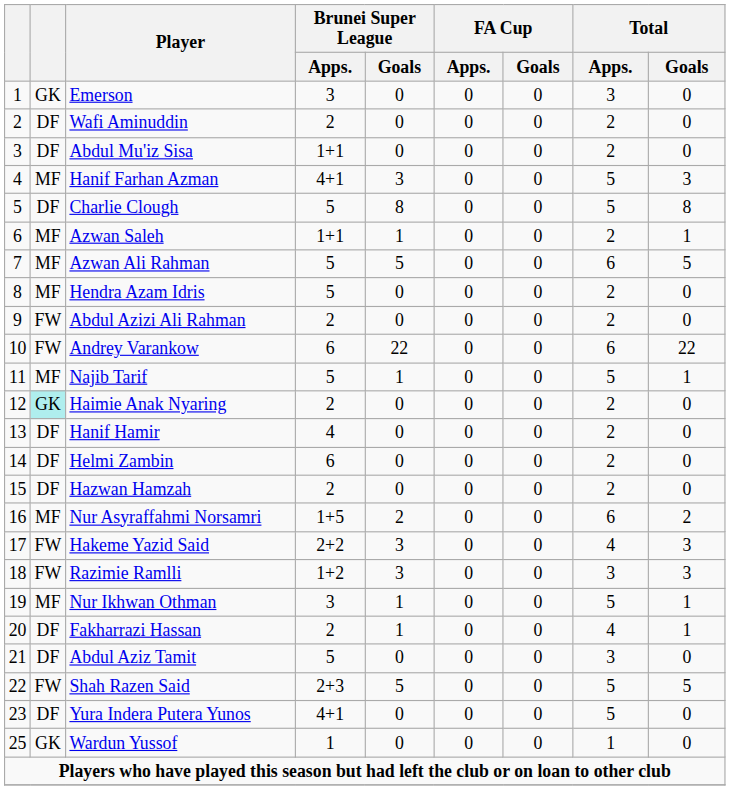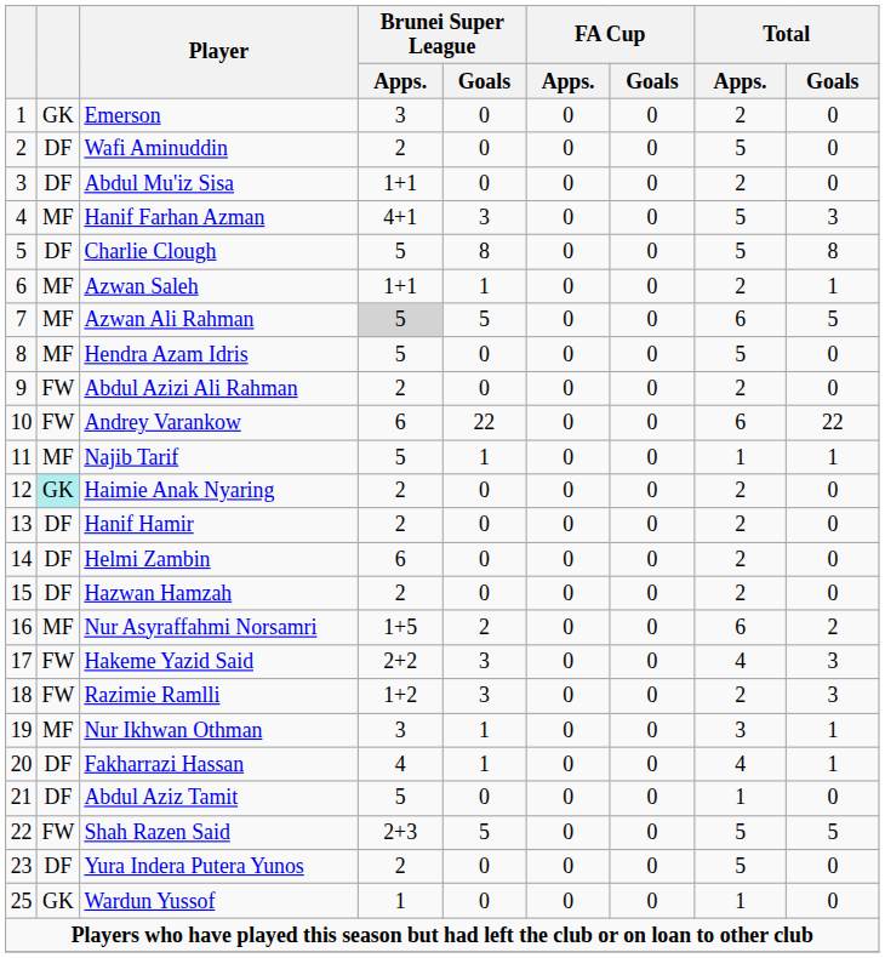 <table class="wikitable" style="text-align:center; font-size:100%; width:650;">
 <tr>
 <th rowspan=2></th>
 <th rowspan=2></th>
 <th rowspan=2 width="200">Player</th>
 <th colspan=2 width="110">Brunei Super League</th>
 <th colspan=2 width="110">FA Cup</th>
 <th colspan=2 width="130">Total</th>
 </tr>
 <tr>
 <th width="55">Apps.</th>
 <th width="55">Goals</th>
 <th width="55">Apps.</th>
 <th width="55">Goals</th>
 <th width="55">Apps.</th>
 <th width="55">Goals</th>
 </tr>
 <tr>
 <td>1</td>
 <td>GK</td>
 <td align="left"> <a href='#'>Emerson</a></td>
 <td>3</td>
 <td>0</td>
 <td>0</td>
 <td>0</td>
-<td>3</td>
+<td>2</td>
 <td>0</td>
 </tr>
 <tr>
 <td>2</td>
 <td>DF</td>
 <td align="left"> <a href='#'>Wafi Aminuddin</a></td>
 <td>2</td>
 <td>0</td>
 <td>0</td>
 <td>0</td>
-<td>2</td>
+<td>5</td>
 <td>0</td>
 </tr>
 <tr>
 <td>3</td>
 <td>DF</td>
 <td align="left"> <a href='#'>Abdul Mu'iz Sisa</a></td>
 <td>1+1</td>
 <td>0</td>
 <td>0</td>
 <td>0</td>
 <td>2</td>
 <td>0</td>
 </tr>
 <tr>
 <td>4</td>
 <td>MF</td>
 <td align="left"> <a href='#'>Hanif Farhan Azman</a></td>
 <td>4+1</td>
 <td>3</td>
 <td>0</td>
 <td>0</td>
 <td>5</td>
 <td>3</td>
 </tr>
 <tr>
 <td>5</td>
 <td>DF</td>
 <td align="left"> <a href='#'>Charlie Clough</a></td>
 <td>5</td>
 <td>8</td>
 <td>0</td>
 <td>0</td>
 <td>5</td>
 <td>8</td>
 </tr>
 <tr>
 <td>6</td>
 <td>MF</td>
 <td align="left"> <a href='#'>Azwan Saleh</a></td>
 <td>1+1</td>
 <td>1</td>
 <td>0</td>
 <td>0</td>
 <td>2</td>
 <td>1</td>
 </tr>
 <tr>
 <td>7</td>
 <td>MF</td>
 <td align="left"> <a href='#'>Azwan Ali Rahman</a></td>
-<td>5</td>
+<td style="background: lightgrey;">5</td>
 <td>5</td>
 <td>0</td>
 <td>0</td>
 <td>6</td>
 <td>5</td>
 </tr>
 <tr>
 <td>8</td>
 <td>MF</td>
 <td align="left"> <a href='#'>Hendra Azam Idris</a></td>
 <td>5</td>
 <td>0</td>
 <td>0</td>
 <td>0</td>
-<td>2</td>
+<td>5</td>
 <td>0</td>
 </tr>
 <tr>
 <td>9</td>
 <td>FW</td>
 <td align="left"> <a href='#'>Abdul Azizi Ali Rahman</a></td>
 <td>2</td>
 <td>0</td>
 <td>0</td>
 <td>0</td>
 <td>2</td>
 <td>0</td>
 </tr>
 <tr>
 <td>10</td>
 <td>FW</td>
 <td align="left"> <a href='#'>Andrey Varankow</a></td>
 <td>6</td>
 <td>22</td>
 <td>0</td>
 <td>0</td>
 <td>6</td>
 <td>22</td>
 </tr>
 <tr>
 <td>11</td>
 <td>MF</td>
 <td align="left"> <a href='#'>Najib Tarif</a></td>
 <td>5</td>
 <td>1</td>
 <td>0</td>
 <td>0</td>
-<td>5</td>
+<td>1</td>
 <td>1</td>
 </tr>
 <tr>
 <td>12</td>
 <td style="background: paleturquoise;">GK</td>
 <td align="left"> <a href='#'>Haimie Anak Nyaring</a></td>
 <td>2</td>
 <td>0</td>
 <td>0</td>
 <td>0</td>
 <td>2</td>
 <td>0</td>
 </tr>
 <tr>
 <td>13</td>
 <td>DF</td>
 <td align="left"> <a href='#'>Hanif Hamir</a></td>
-<td>4</td>
+<td>2</td>
 <td>0</td>
 <td>0</td>
 <td>0</td>
 <td>2</td>
 <td>0</td>
 </tr>
 <tr>
 <td>14</td>
 <td>DF</td>
 <td align="left"> <a href='#'>Helmi Zambin</a></td>
 <td>6</td>
 <td>0</td>
 <td>0</td>
 <td>0</td>
 <td>2</td>
 <td>0</td>
 </tr>
 <tr>
 <td>15</td>
 <td>DF</td>
 <td align="left"> <a href='#'>Hazwan Hamzah</a></td>
 <td>2</td>
 <td>0</td>
 <td>0</td>
 <td>0</td>
 <td>2</td>
 <td>0</td>
 </tr>
 <tr>
 <td>16</td>
 <td>MF</td>
 <td align="left"> <a href='#'>Nur Asyraffahmi Norsamri</a></td>
 <td>1+5</td>
 <td>2</td>
 <td>0</td>
 <td>0</td>
 <td>6</td>
 <td>2</td>
 </tr>
 <tr>
 <td>17</td>
 <td>FW</td>
 <td align="left"> <a href='#'>Hakeme Yazid Said</a></td>
 <td>2+2</td>
 <td>3</td>
 <td>0</td>
 <td>0</td>
 <td>4</td>
 <td>3</td>
 </tr>
 <tr>
 <td>18</td>
 <td>FW</td>
 <td align="left"> <a href='#'>Razimie Ramlli</a></td>
 <td>1+2</td>
 <td>3</td>
 <td>0</td>
 <td>0</td>
-<td>3</td>
+<td>2</td>
 <td>3</td>
 </tr>
 <tr>
 <td>19</td>
 <td>MF</td>
 <td align="left"> <a href='#'>Nur Ikhwan Othman</a></td>
 <td>3</td>
 <td>1</td>
 <td>0</td>
 <td>0</td>
-<td>5</td>
+<td>3</td>
 <td>1</td>
 </tr>
 <tr>
 <td>20</td>
 <td>DF</td>
 <td align="left"> <a href='#'>Fakharrazi Hassan</a></td>
-<td>2</td>
+<td>4</td>
 <td>1</td>
 <td>0</td>
 <td>0</td>
 <td>4</td>
 <td>1</td>
 </tr>
 <tr>
 <td>21</td>
 <td>DF</td>
 <td align="left"> <a href='#'>Abdul Aziz Tamit</a></td>
 <td>5</td>
 <td>0</td>
 <td>0</td>
 <td>0</td>
-<td>3</td>
+<td>1</td>
 <td>0</td>
 </tr>
 <tr>
 <td>22</td>
 <td>FW</td>
 <td align="left"> <a href='#'>Shah Razen Said</a></td>
 <td>2+3</td>
 <td>5</td>
 <td>0</td>
 <td>0</td>
 <td>5</td>
 <td>5</td>
 </tr>
 <tr>
 <td>23</td>
 <td>DF</td>
 <td align="left"> <a href='#'>Yura Indera Putera Yunos</a></td>
-<td>4+1</td>
+<td>2</td>
 <td>0</td>
 <td>0</td>
 <td>0</td>
 <td>5</td>
 <td>0</td>
 </tr>
 <tr>
 <td>25</td>
 <td>GK</td>
 <td align="left"> <a href='#'>Wardun Yussof</a></td>
 <td>1</td>
 <td>0</td>
 <td>0</td>
 <td>0</td>
 <td>1</td>
 <td>0</td>
 </tr>
 <tr>
 <td colspan="17"><strong>Players who have played this season but had left the club or on loan to other club</strong></td>
 </tr>
 <tr>
 </tr>
 </table>
